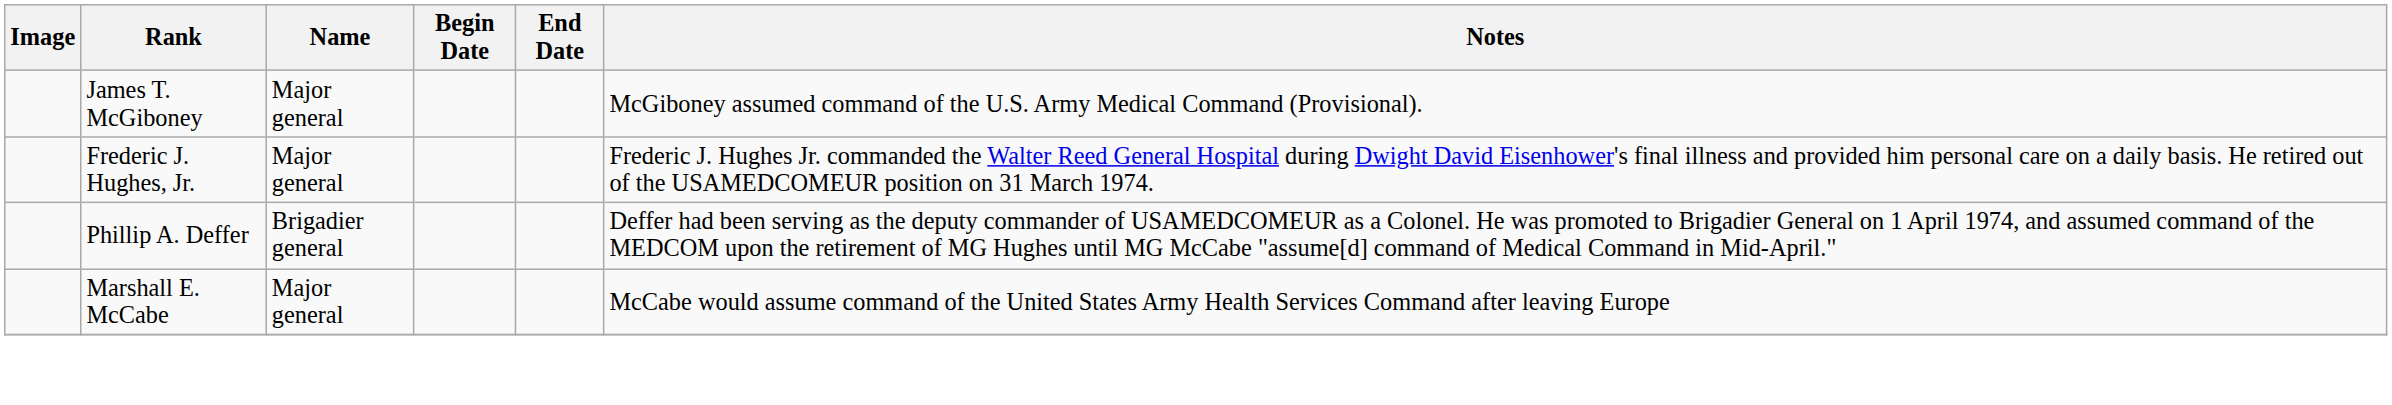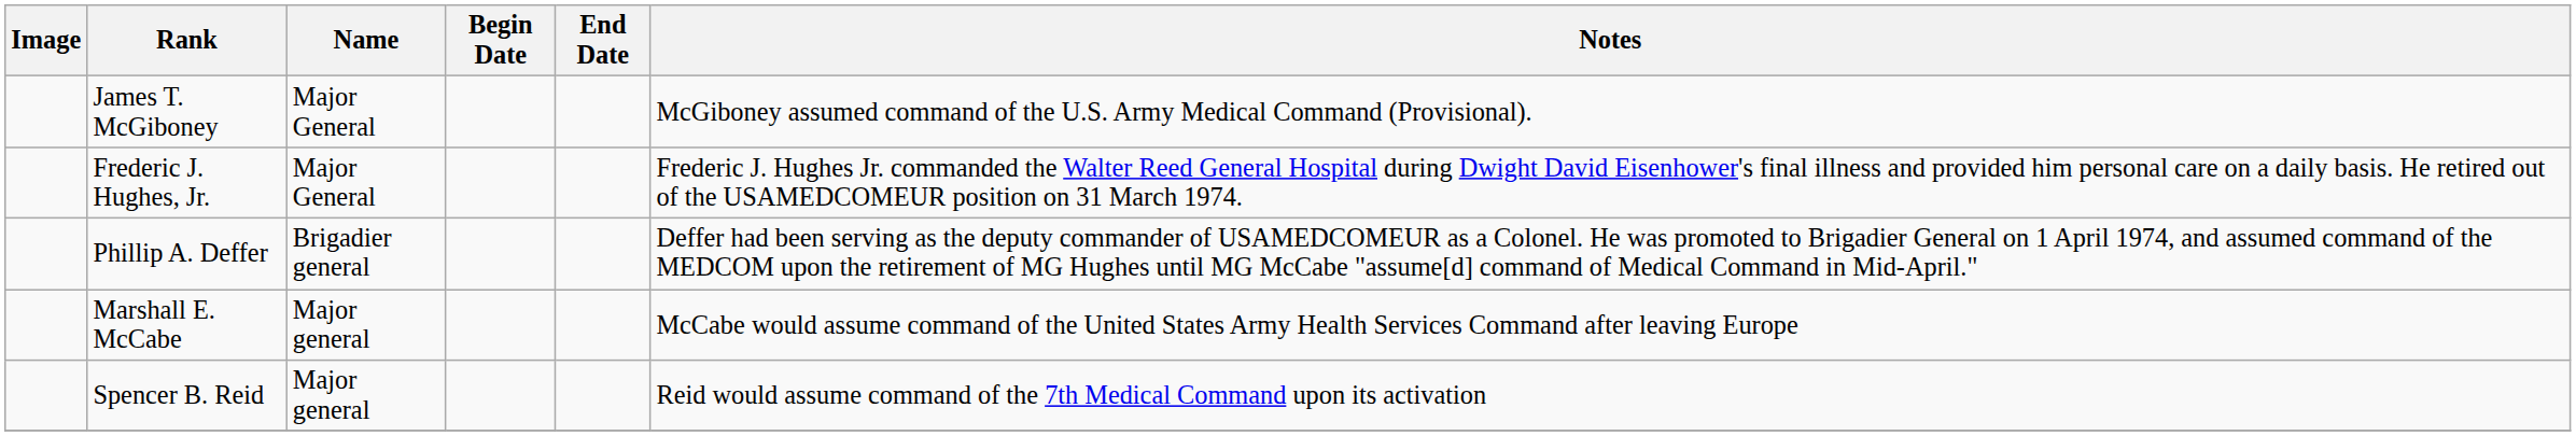 <table class="wikitable sortable">
 <tr>
 <th class=unsortable>Image</th>
 <th class=unsortable>Rank</th>
 <th>Name</th>
 <th>Begin Date</th>
 <th>End Date</th>
 <th class=unsortable>Notes</th>
 </tr>
 <tr>
 <td></td>
 <td>James T. McGiboney</td>
-<td>Major general</td>
+<td>Major General</td>
 <td></td>
 <td></td>
 <td>McGiboney assumed command of the U.S. Army Medical Command (Provisional).</td>
 </tr>
 <tr>
 <td></td>
 <td>Frederic J. Hughes, Jr.</td>
-<td>Major general</td>
+<td>Major General</td>
 <td></td>
 <td></td>
 <td>Frederic J. Hughes Jr. commanded the <a href='#'>Walter Reed General Hospital</a> during <a href='#'>Dwight David Eisenhower</a>'s final illness and provided him personal care on a daily basis. He retired out of the USAMEDCOMEUR position on 31 March 1974.</td>
 </tr>
 <tr>
 <td></td>
 <td>Phillip A. Deffer</td>
 <td>Brigadier general</td>
 <td></td>
 <td></td>
 <td>Deffer had been serving as the deputy commander of USAMEDCOMEUR as a Colonel. He was promoted to Brigadier General on 1 April 1974, and assumed command of the MEDCOM upon the retirement of MG Hughes until MG McCabe "assume[d] command of Medical Command in Mid-April."</td>
 </tr>
 <tr>
 <td></td>
 <td>Marshall E. McCabe</td>
 <td>Major general</td>
 <td></td>
 <td></td>
 <td>McCabe would assume command of the United States Army Health Services Command after leaving Europe</td>
 </tr>
 <tr>
+<td></td>
+<td>Spencer B. Reid</td>
+<td>Major general</td>
+<td></td>
+<td></td>
+<td>Reid would assume command of the <a href='#'>7th Medical Command</a> upon its activation</td>
+</tr>
+<tr>
 </tr>
 </table>
